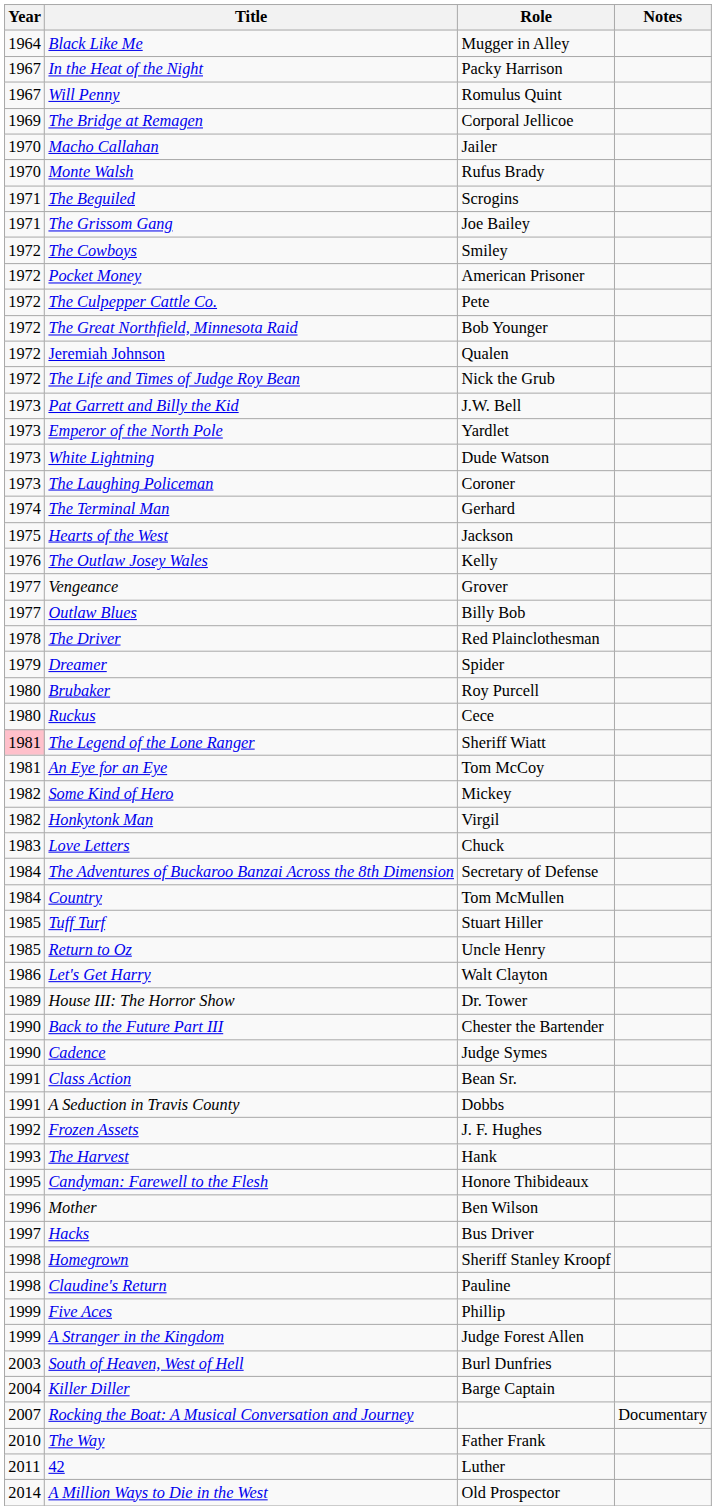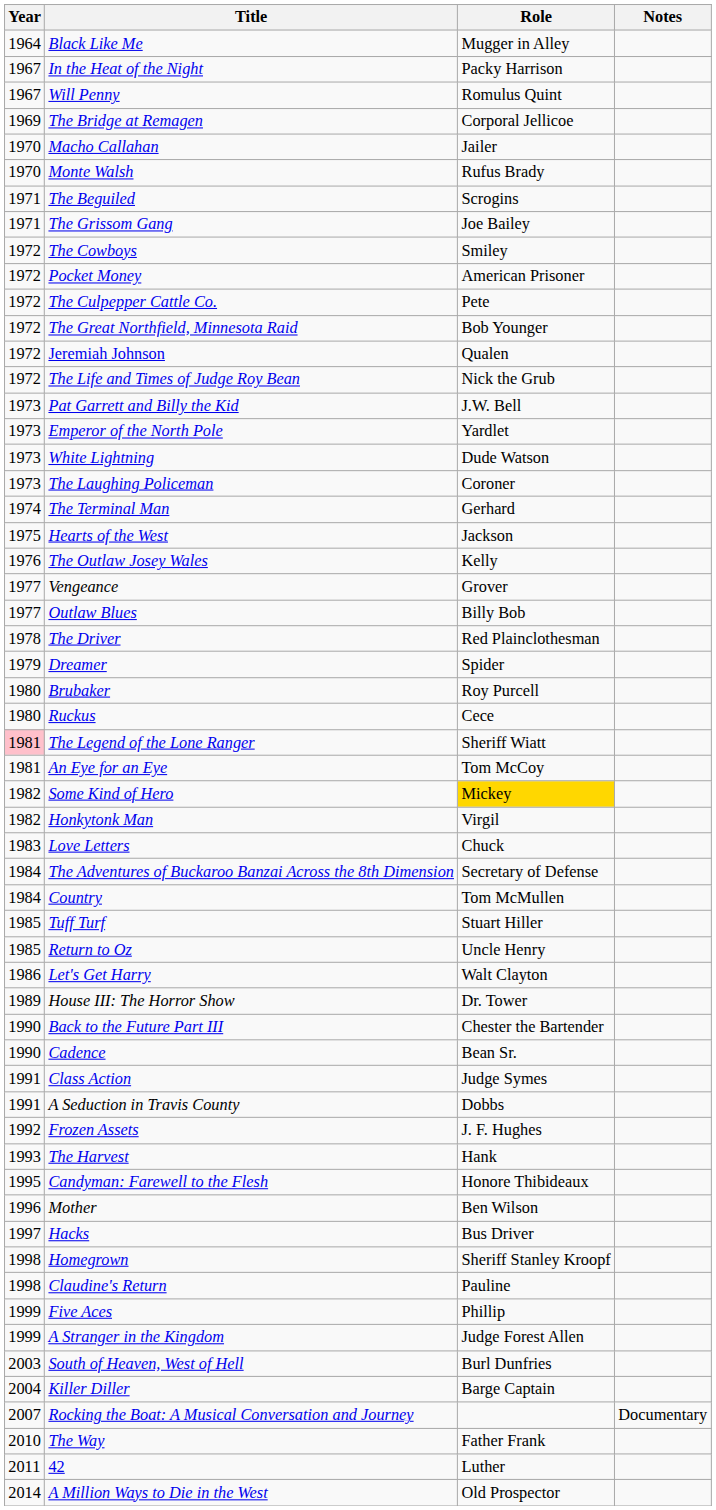 <table class="wikitable sortable">
 <tr>
 <th>Year</th>
 <th>Title</th>
 <th>Role</th>
 <th>Notes</th>
 </tr>
 <tr>
 <td>1964</td>
 <td><a href='#'><em>Black Like Me</em></a></td>
 <td>Mugger in Alley</td>
 <td></td>
 </tr>
 <tr>
 <td>1967</td>
 <td><a href='#'><em>In the Heat of the Night</em></a></td>
 <td>Packy Harrison</td>
 <td></td>
 </tr>
 <tr>
 <td>1967</td>
 <td><em><a href='#'>Will Penny</a></em></td>
 <td>Romulus Quint</td>
 <td></td>
 </tr>
 <tr>
 <td>1969</td>
 <td><em><a href='#'>The Bridge at Remagen</a></em></td>
 <td>Corporal Jellicoe</td>
 <td></td>
 </tr>
 <tr>
 <td>1970</td>
 <td><em><a href='#'>Macho Callahan</a></em></td>
 <td>Jailer</td>
 <td></td>
 </tr>
 <tr>
 <td>1970</td>
 <td><a href='#'><em>Monte Walsh</em></a></td>
 <td>Rufus Brady</td>
 <td></td>
 </tr>
 <tr>
 <td>1971</td>
 <td><a href='#'><em>The Beguiled</em></a></td>
 <td>Scrogins</td>
 <td></td>
 </tr>
 <tr>
 <td>1971</td>
 <td><em><a href='#'>The Grissom Gang</a></em></td>
 <td>Joe Bailey</td>
 <td></td>
 </tr>
 <tr>
 <td>1972</td>
 <td><em><a href='#'>The Cowboys</a></em></td>
 <td>Smiley</td>
 <td></td>
 </tr>
 <tr>
 <td>1972</td>
 <td><em><a href='#'>Pocket Money</a></em></td>
 <td>American Prisoner</td>
 <td></td>
 </tr>
 <tr>
 <td>1972</td>
 <td><em><a href='#'>The Culpepper Cattle Co.</a></em></td>
 <td>Pete</td>
 <td></td>
 </tr>
 <tr>
 <td>1972</td>
 <td><em><a href='#'>The Great Northfield, Minnesota Raid</a></em></td>
 <td>Bob Younger</td>
 <td></td>
 </tr>
 <tr>
 <td>1972</td>
 <td><em><a href='#'></em>Jeremiah Johnson<em></a></em></td>
 <td>Qualen</td>
 <td></td>
 </tr>
 <tr>
 <td>1972</td>
 <td><em><a href='#'>The Life and Times of Judge Roy Bean</a></em></td>
 <td>Nick the Grub</td>
 <td></td>
 </tr>
 <tr>
 <td>1973</td>
 <td><em><a href='#'>Pat Garrett and Billy the Kid</a></em></td>
 <td>J.W. Bell</td>
 <td></td>
 </tr>
 <tr>
 <td>1973</td>
 <td><em><a href='#'>Emperor of the North Pole</a></em></td>
 <td>Yardlet</td>
 <td></td>
 </tr>
 <tr>
 <td>1973</td>
 <td><a href='#'><em>White Lightning</em></a></td>
 <td>Dude Watson</td>
 <td></td>
 </tr>
 <tr>
 <td>1973</td>
 <td><a href='#'><em>The Laughing Policeman</em></a></td>
 <td>Coroner</td>
 <td></td>
 </tr>
 <tr>
 <td>1974</td>
 <td><a href='#'><em>The Terminal Man</em></a></td>
 <td>Gerhard</td>
 <td></td>
 </tr>
 <tr>
 <td>1975</td>
 <td><em><a href='#'>Hearts of the West</a></em></td>
 <td>Jackson</td>
 <td></td>
 </tr>
 <tr>
 <td>1976</td>
 <td><em><a href='#'>The Outlaw Josey Wales</a></em></td>
 <td>Kelly</td>
 <td></td>
 </tr>
 <tr>
 <td>1977</td>
 <td><em>Vengeance</em></td>
 <td>Grover</td>
 <td></td>
 </tr>
 <tr>
 <td>1977</td>
 <td><em><a href='#'>Outlaw Blues</a></em></td>
 <td>Billy Bob</td>
 <td></td>
 </tr>
 <tr>
 <td>1978</td>
 <td><em><a href='#'>The Driver</a></em></td>
 <td>Red Plainclothesman</td>
 <td></td>
 </tr>
 <tr>
 <td>1979</td>
 <td><a href='#'><em>Dreamer</em></a></td>
 <td>Spider</td>
 <td></td>
 </tr>
 <tr>
 <td>1980</td>
 <td><em><a href='#'>Brubaker</a></em></td>
 <td>Roy Purcell</td>
 <td></td>
 </tr>
 <tr>
 <td>1980</td>
 <td><a href='#'><em>Ruckus</em></a></td>
 <td>Cece</td>
 <td></td>
 </tr>
 <tr>
 <td style="background: pink;">1981</td>
 <td><em><a href='#'>The Legend of the Lone Ranger</a></em></td>
 <td>Sheriff Wiatt</td>
 <td></td>
 </tr>
 <tr>
 <td>1981</td>
 <td><a href='#'><em>An Eye for an Eye</em></a></td>
 <td>Tom McCoy</td>
 <td></td>
 </tr>
 <tr>
 <td>1982</td>
 <td><em><a href='#'>Some Kind of Hero</a></em></td>
-<td>Mickey</td>
+<td style="background: gold;">Mickey</td>
 <td></td>
 </tr>
 <tr>
 <td>1982</td>
 <td><em><a href='#'>Honkytonk Man</a></em></td>
 <td>Virgil</td>
 <td></td>
 </tr>
 <tr>
 <td>1983</td>
 <td><a href='#'><em>Love Letters</em></a></td>
 <td>Chuck</td>
 <td></td>
 </tr>
 <tr>
 <td>1984</td>
 <td><em><a href='#'>The Adventures of Buckaroo Banzai Across the 8th Dimension</a></em></td>
 <td>Secretary of Defense</td>
 <td></td>
 </tr>
 <tr>
 <td>1984</td>
 <td><a href='#'><em>Country</em></a></td>
 <td>Tom McMullen</td>
 <td></td>
 </tr>
 <tr>
 <td>1985</td>
 <td><em><a href='#'>Tuff Turf</a></em></td>
 <td>Stuart Hiller</td>
 <td></td>
 </tr>
 <tr>
 <td>1985</td>
 <td><em><a href='#'>Return to Oz</a></em></td>
 <td>Uncle Henry</td>
 <td></td>
 </tr>
 <tr>
 <td>1986</td>
 <td><em><a href='#'>Let's Get Harry</a></em></td>
 <td>Walt Clayton</td>
 <td></td>
 </tr>
 <tr>
 <td>1989</td>
 <td><em>House III: The Horror Show</em></td>
 <td>Dr. Tower</td>
 <td></td>
 </tr>
 <tr>
 <td>1990</td>
 <td><em><a href='#'>Back to the Future Part III</a></em></td>
 <td>Chester the Bartender</td>
 <td></td>
 </tr>
 <tr>
 <td>1990</td>
 <td><a href='#'><em>Cadence</em></a></td>
-<td>Judge Symes</td>
+<td>Bean Sr.</td>
 <td></td>
 </tr>
 <tr>
 <td>1991</td>
 <td><a href='#'><em>Class Action</em></a></td>
-<td>Bean Sr.</td>
+<td>Judge Symes</td>
 <td></td>
 </tr>
 <tr>
 <td>1991</td>
 <td><em>A Seduction in Travis County</em></td>
 <td>Dobbs</td>
 <td></td>
 </tr>
 <tr>
 <td>1992</td>
 <td><a href='#'><em>Frozen Assets</em></a></td>
 <td>J. F. Hughes</td>
 <td></td>
 </tr>
 <tr>
 <td>1993</td>
 <td><a href='#'><em>The Harvest</em></a></td>
 <td>Hank</td>
 <td></td>
 </tr>
 <tr>
 <td>1995</td>
 <td><em><a href='#'>Candyman: Farewell to the Flesh</a></em></td>
 <td>Honore Thibideaux</td>
 <td></td>
 </tr>
 <tr>
 <td>1996</td>
 <td><em>Mother</em></td>
 <td>Ben Wilson</td>
 <td></td>
 </tr>
 <tr>
 <td>1997</td>
 <td><a href='#'><em>Hacks</em></a></td>
 <td>Bus Driver</td>
 <td></td>
 </tr>
 <tr>
 <td>1998</td>
 <td><a href='#'><em>Homegrown</em></a></td>
 <td>Sheriff Stanley Kroopf</td>
 <td></td>
 </tr>
 <tr>
 <td>1998</td>
 <td><em><a href='#'>Claudine's Return</a></em></td>
 <td>Pauline</td>
 <td></td>
 </tr>
 <tr>
 <td>1999</td>
 <td><em><a href='#'>Five Aces</a></em></td>
 <td>Phillip</td>
 <td></td>
 </tr>
 <tr>
 <td>1999</td>
 <td><em><a href='#'>A Stranger in the Kingdom</a></em></td>
 <td>Judge Forest Allen</td>
 <td></td>
 </tr>
 <tr>
 <td>2003</td>
 <td><em><a href='#'>South of Heaven, West of Hell</a></em></td>
 <td>Burl Dunfries</td>
 <td></td>
 </tr>
 <tr>
 <td>2004</td>
 <td><a href='#'><em>Killer Diller</em></a></td>
 <td>Barge Captain</td>
 <td></td>
 </tr>
 <tr>
 <td>2007</td>
 <td><em><a href='#'>Rocking the Boat: A Musical Conversation and Journey</a></em></td>
 <td></td>
 <td>Documentary</td>
 </tr>
 <tr>
 <td>2010</td>
 <td><a href='#'><em>The Way</em></a></td>
 <td>Father Frank</td>
 <td></td>
 </tr>
 <tr>
 <td>2011</td>
 <td><em><a href='#'></em>42<em></a></em></td>
 <td>Luther</td>
 <td></td>
 </tr>
 <tr>
 <td>2014</td>
 <td><em><a href='#'>A Million Ways to Die in the West</a></em></td>
 <td>Old Prospector</td>
 <td></td>
 </tr>
 </table>
